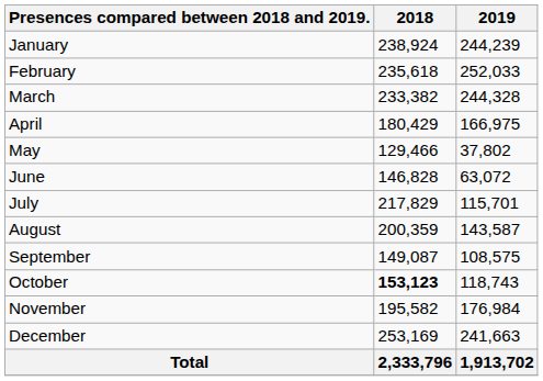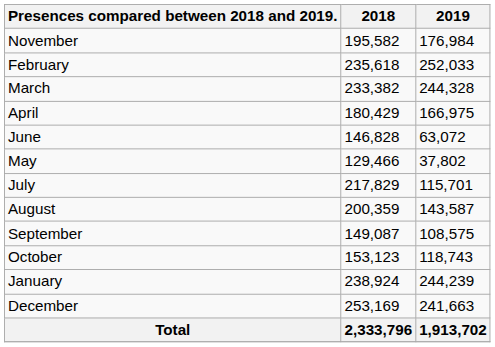 <table class="wikitable sortable static-row-numbers static-row-header-text">
 <tr>
 <th>Presences compared between 2018 and 2019.</th>
 <th>2018</th>
 <th>2019</th>
 </tr>
 <tr>
-<td>January</td>
-<td>238,924</td>
-<td>244,239</td>
+<td>November</td>
+<td>195,582</td>
+<td>176,984</td>
 </tr>
 <tr>
 <td>February</td>
 <td>235,618</td>
 <td>252,033</td>
 </tr>
 <tr>
 <td>March</td>
 <td>233,382</td>
 <td>244,328</td>
 </tr>
 <tr>
 <td>April</td>
 <td>180,429</td>
 <td>166,975</td>
 </tr>
 <tr>
+<td>June</td>
+<td>146,828</td>
+<td>63,072</td>
+</tr>
+<tr>
 <td>May</td>
 <td>129,466</td>
 <td>37,802</td>
-</tr>
-<tr>
-<td>June</td>
-<td>146,828</td>
-<td>63,072</td>
 </tr>
 <tr>
 <td>July</td>
 <td>217,829</td>
 <td>115,701</td>
 </tr>
 <tr>
 <td>August</td>
 <td>200,359</td>
 <td>143,587</td>
 </tr>
 <tr>
 <td>September</td>
 <td>149,087</td>
 <td>108,575</td>
 </tr>
 <tr>
 <td>October</td>
-<td><strong>153,123</strong></td>
+<td>153,123</td>
 <td>118,743</td>
 </tr>
 <tr>
-<td>November</td>
-<td>195,582</td>
-<td>176,984</td>
+<td>January</td>
+<td>238,924</td>
+<td>244,239</td>
 </tr>
 <tr>
 <td>December</td>
 <td>253,169</td>
 <td>241,663</td>
 </tr>
 <tr>
 <th>Total</th>
 <th>2,333,796</th>
 <th>1,913,702</th>
 </tr>
 <tr>
 </tr>
 </table>
